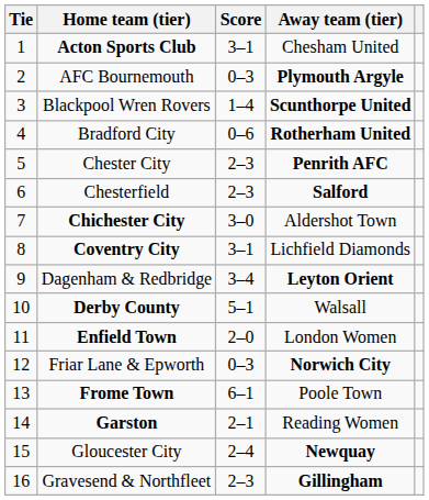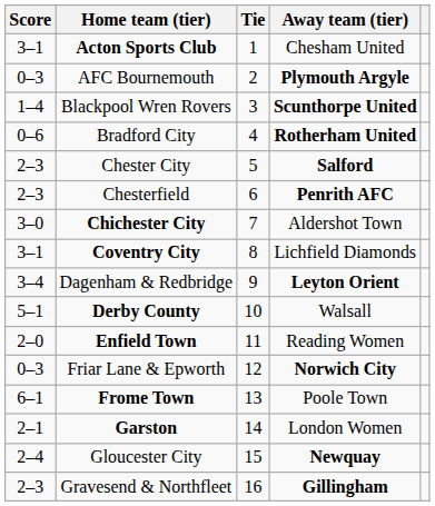 <table class="wikitable" style="text-align:center; font-size:85%">
 <tr>
+<th>Score</th>
+<th>Home team (tier)</th>
 <th>Tie</th>
-<th>Home team (tier)</th>
-<th>Score</th>
 <th>Away team (tier)</th>
 <th></th>
 </tr>
 <tr>
+<td align="center">3–1 </td>
+<td><strong>Acton Sports Club</strong></td>
 <td align="center">1</td>
-<td><strong>Acton Sports Club</strong></td>
-<td align="center">3–1 </td>
 <td>Chesham United</td>
 <td></td>
 </tr>
 <tr>
+<td align="center">0–3</td>
+<td>AFC Bournemouth</td>
 <td align="center">2</td>
-<td>AFC Bournemouth</td>
-<td align="center">0–3</td>
 <td><strong>Plymouth Argyle</strong></td>
 <td></td>
 </tr>
 <tr>
+<td align="center">1–4</td>
+<td>Blackpool Wren Rovers</td>
 <td align="center">3</td>
-<td>Blackpool Wren Rovers</td>
-<td align="center">1–4</td>
 <td><strong>Scunthorpe United</strong></td>
 <td></td>
 </tr>
 <tr>
+<td align="center">0–6</td>
+<td>Bradford City</td>
 <td align="center">4</td>
-<td>Bradford City</td>
-<td align="center">0–6</td>
 <td><strong>Rotherham United</strong></td>
 <td></td>
 </tr>
 <tr>
+<td align="center">2–3</td>
+<td>Chester City</td>
 <td align="center">5</td>
-<td>Chester City</td>
+<td><strong>Salford</strong></td>
+<td></td>
+</tr>
+<tr>
 <td align="center">2–3</td>
+<td>Chesterfield</td>
+<td align="center">6</td>
 <td><strong>Penrith AFC</strong></td>
 <td></td>
 </tr>
 <tr>
-<td align="center">6</td>
-<td>Chesterfield</td>
-<td align="center">2–3</td>
-<td><strong>Salford</strong></td>
-<td></td>
-</tr>
-<tr>
+<td align="center">3–0</td>
+<td><strong>Chichester City</strong></td>
 <td align="center">7</td>
-<td><strong>Chichester City</strong></td>
-<td align="center">3–0</td>
 <td>Aldershot Town</td>
 <td></td>
 </tr>
 <tr>
+<td align="center">3–1 </td>
+<td><strong>Coventry City</strong></td>
 <td align="center">8</td>
-<td><strong>Coventry City</strong></td>
-<td align="center">3–1 </td>
 <td>Lichfield Diamonds</td>
 <td></td>
 </tr>
 <tr>
+<td align="center">3–4</td>
+<td>Dagenham & Redbridge</td>
 <td align="center">9</td>
-<td>Dagenham & Redbridge</td>
-<td align="center">3–4</td>
 <td><strong>Leyton Orient</strong></td>
 <td></td>
 </tr>
 <tr>
+<td align="center">5–1</td>
+<td><strong>Derby County</strong></td>
 <td align="center">10</td>
-<td><strong>Derby County</strong></td>
-<td align="center">5–1</td>
 <td>Walsall</td>
 <td></td>
 </tr>
 <tr>
+<td align="center">2–0</td>
+<td><strong>Enfield Town</strong></td>
 <td align="center">11</td>
-<td><strong>Enfield Town</strong></td>
-<td align="center">2–0</td>
+<td>Reading Women</td>
+<td></td>
+</tr>
+<tr>
+<td align="center">0–3</td>
+<td>Friar Lane & Epworth</td>
+<td align="center">12</td>
+<td><strong>Norwich City</strong></td>
+<td></td>
+</tr>
+<tr>
+<td align="center">6–1</td>
+<td><strong>Frome Town</strong></td>
+<td align="center">13</td>
+<td>Poole Town</td>
+<td></td>
+</tr>
+<tr>
+<td align="center">2–1</td>
+<td><strong>Garston</strong></td>
+<td align="center">14</td>
 <td>London Women</td>
 <td></td>
 </tr>
 <tr>
-<td align="center">12</td>
-<td>Friar Lane & Epworth</td>
-<td align="center">0–3</td>
-<td><strong>Norwich City</strong></td>
-<td></td>
-</tr>
-<tr>
-<td align="center">13</td>
-<td><strong>Frome Town</strong></td>
-<td align="center">6–1</td>
-<td>Poole Town</td>
-<td></td>
-</tr>
-<tr>
-<td align="center">14</td>
-<td><strong>Garston</strong></td>
-<td align="center">2–1</td>
-<td>Reading Women</td>
-<td></td>
-</tr>
-<tr>
+<td align="center">2–4 </td>
+<td>Gloucester City</td>
 <td align="center">15</td>
-<td>Gloucester City</td>
-<td align="center">2–4 </td>
 <td><strong>Newquay</strong></td>
 <td></td>
 </tr>
 <tr>
+<td align="center">2–3</td>
+<td>Gravesend & Northfleet</td>
 <td align="center">16</td>
-<td>Gravesend & Northfleet</td>
-<td align="center">2–3</td>
 <td><strong>Gillingham</strong></td>
 <td></td>
 </tr>
 </table>
